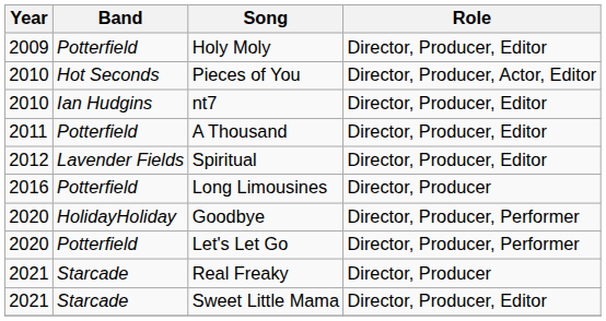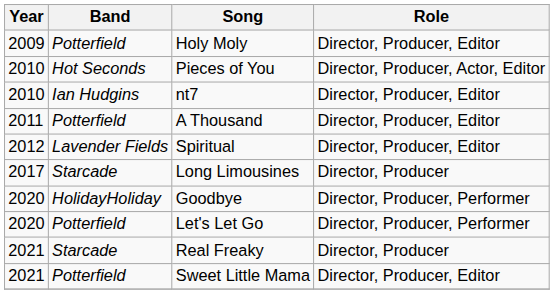 <table class="wikitable">
 <tr>
 <th>Year</th>
 <th>Band</th>
 <th>Song</th>
 <th>Role</th>
 </tr>
 <tr>
 <td>2009</td>
 <td><em>Potterfield</em></td>
 <td>Holy Moly</td>
 <td>Director, Producer, Editor</td>
 </tr>
 <tr>
 <td>2010</td>
 <td><em>Hot Seconds</em></td>
 <td>Pieces of You</td>
 <td>Director, Producer, Actor, Editor</td>
 </tr>
 <tr>
 <td>2010</td>
 <td><em>Ian Hudgins</em></td>
 <td>nt7</td>
 <td>Director, Producer, Editor</td>
 </tr>
 <tr>
 <td>2011</td>
 <td><em>Potterfield</em></td>
 <td>A Thousand</td>
 <td>Director, Producer, Editor</td>
 </tr>
 <tr>
 <td>2012</td>
 <td><em>Lavender Fields</em></td>
 <td>Spiritual</td>
 <td>Director, Producer, Editor</td>
 </tr>
 <tr>
-<td>2016</td>
-<td><em>Potterfield</em></td>
+<td>2017</td>
+<td><em>Starcade</em></td>
 <td>Long Limousines</td>
 <td>Director, Producer</td>
 </tr>
 <tr>
 <td>2020</td>
 <td><em>HolidayHoliday</em></td>
 <td>Goodbye</td>
 <td>Director, Producer, Performer</td>
 </tr>
 <tr>
 <td>2020</td>
 <td><em>Potterfield</em></td>
 <td>Let's Let Go</td>
 <td>Director, Producer, Performer</td>
 </tr>
 <tr>
 <td>2021</td>
 <td><em>Starcade</em></td>
 <td>Real Freaky</td>
 <td>Director, Producer</td>
 </tr>
 <tr>
 <td>2021</td>
-<td><em>Starcade</em></td>
+<td><em>Potterfield</em></td>
 <td>Sweet Little Mama</td>
 <td>Director, Producer, Editor</td>
 </tr>
 <tr>
 </tr>
 </table>
